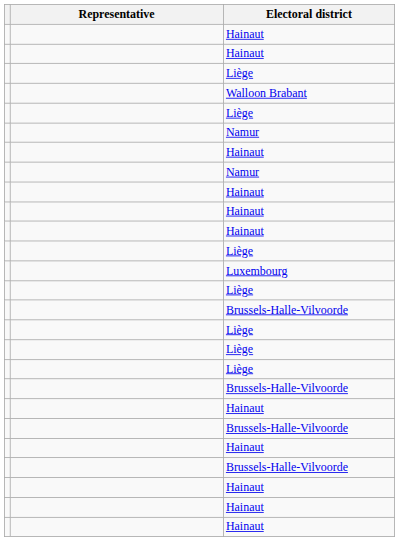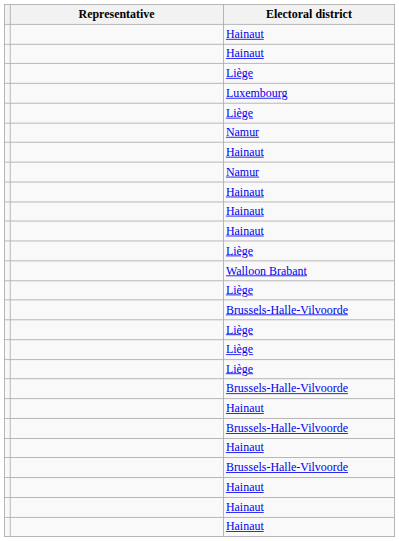 <table class="sortable wikitable" style="text-align:left; font-size:90%">
 <tr>
 <th></th>
 <th width="250">Representative</th>
 <th width="200">Electoral district</th>
 </tr>
 <tr>
 <td></td>
 <td align=left></td>
 <td><a href='#'>Hainaut</a></td>
 </tr>
 <tr>
 <td></td>
 <td align=left></td>
 <td><a href='#'>Hainaut</a></td>
 </tr>
 <tr>
 <td></td>
 <td align=left></td>
 <td><a href='#'>Liège</a></td>
 </tr>
 <tr>
 <td></td>
 <td align=left></td>
-<td><a href='#'>Walloon Brabant</a></td>
+<td><a href='#'>Luxembourg</a></td>
 </tr>
 <tr>
 <td></td>
 <td align=left></td>
 <td><a href='#'>Liège</a></td>
 </tr>
 <tr>
 <td></td>
 <td align=left></td>
 <td><a href='#'>Namur</a></td>
 </tr>
 <tr>
 <td></td>
 <td align=left></td>
 <td><a href='#'>Hainaut</a></td>
 </tr>
 <tr>
 <td></td>
 <td align=left></td>
 <td><a href='#'>Namur</a></td>
 </tr>
 <tr>
 <td></td>
 <td align=left></td>
 <td><a href='#'>Hainaut</a></td>
 </tr>
 <tr>
 <td></td>
 <td align=left></td>
 <td><a href='#'>Hainaut</a></td>
 </tr>
 <tr>
 <td></td>
 <td align=left></td>
 <td><a href='#'>Hainaut</a></td>
 </tr>
 <tr>
 <td></td>
 <td align=left></td>
 <td><a href='#'>Liège</a></td>
 </tr>
 <tr>
 <td></td>
 <td align=left></td>
-<td><a href='#'>Luxembourg</a></td>
+<td><a href='#'>Walloon Brabant</a></td>
 </tr>
 <tr>
 <td></td>
 <td align=left></td>
 <td><a href='#'>Liège</a></td>
 </tr>
 <tr>
 <td></td>
 <td align=left></td>
 <td><a href='#'>Brussels-Halle-Vilvoorde</a></td>
 </tr>
 <tr>
 <td></td>
 <td align=left></td>
 <td><a href='#'>Liège</a></td>
 </tr>
 <tr>
 <td></td>
 <td align=left></td>
 <td><a href='#'>Liège</a></td>
 </tr>
 <tr>
 <td></td>
 <td align=left></td>
 <td><a href='#'>Liège</a></td>
 </tr>
 <tr>
 <td></td>
 <td align=left></td>
 <td><a href='#'>Brussels-Halle-Vilvoorde</a></td>
 </tr>
 <tr>
 <td></td>
 <td align=left></td>
 <td><a href='#'>Hainaut</a></td>
 </tr>
 <tr>
 <td></td>
 <td align=left></td>
 <td><a href='#'>Brussels-Halle-Vilvoorde</a></td>
 </tr>
 <tr>
 <td></td>
 <td align=left></td>
 <td><a href='#'>Hainaut</a></td>
 </tr>
 <tr>
 <td></td>
 <td align=left></td>
 <td><a href='#'>Brussels-Halle-Vilvoorde</a></td>
 </tr>
 <tr>
 <td></td>
 <td align=left></td>
 <td><a href='#'>Hainaut</a></td>
 </tr>
 <tr>
 <td></td>
 <td align=left></td>
 <td><a href='#'>Hainaut</a></td>
 </tr>
 <tr>
 <td></td>
 <td align=left></td>
 <td><a href='#'>Hainaut</a></td>
 </tr>
 </table>
